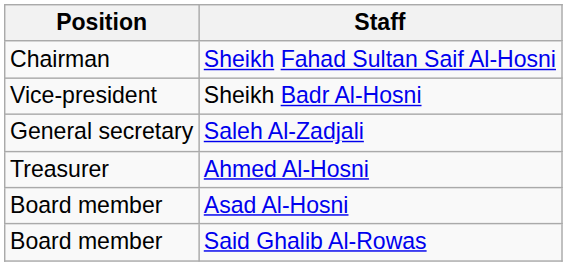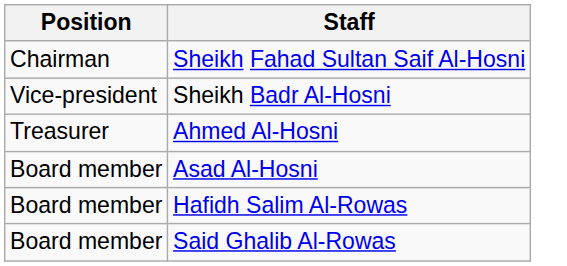 <table class=wikitable>
 <tr>
 <th>Position</th>
 <th>Staff</th>
 </tr>
 <tr>
 <td>Chairman</td>
 <td><a href='#'>Sheikh</a> <a href='#'>Fahad Sultan Saif Al-Hosni</a></td>
 </tr>
 <tr>
 <td>Vice-president</td>
 <td>Sheikh <a href='#'>Badr Al-Hosni</a></td>
 </tr>
 <tr>
-<td>General secretary</td>
-<td><a href='#'>Saleh Al-Zadjali</a></td>
-</tr>
-<tr>
 <td>Treasurer</td>
 <td><a href='#'>Ahmed Al-Hosni</a></td>
 </tr>
 <tr>
 <td>Board member</td>
 <td><a href='#'>Asad Al-Hosni</a></td>
 </tr>
 <tr>
 <td>Board member</td>
+<td><a href='#'>Hafidh Salim Al-Rowas</a></td>
+</tr>
+<tr>
+<td>Board member</td>
 <td><a href='#'>Said Ghalib Al-Rowas</a></td>
 </tr>
 </table>
